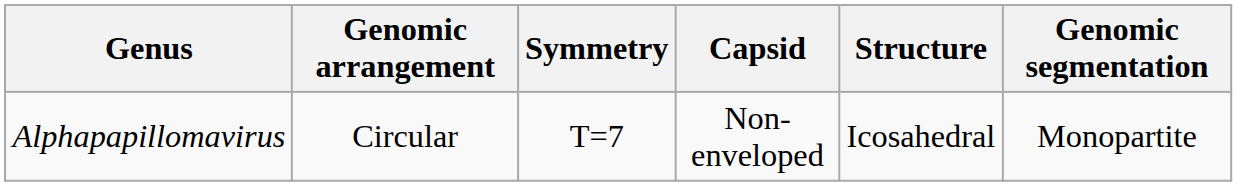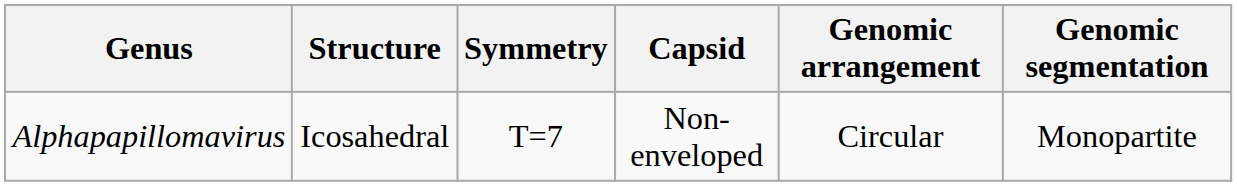 <table class="wikitable sortable" style="text-align:center">
 <tr>
 <th>Genus</th>
-<th>Genomic arrangement</th>
+<th>Structure</th>
 <th>Symmetry</th>
 <th>Capsid</th>
-<th>Structure</th>
+<th>Genomic arrangement</th>
 <th>Genomic segmentation</th>
 </tr>
 <tr>
 <td><em>Alphapapillomavirus</em></td>
-<td>Circular</td>
+<td>Icosahedral</td>
 <td>T=7</td>
 <td>Non-enveloped</td>
-<td>Icosahedral</td>
+<td>Circular</td>
 <td>Monopartite</td>
 </tr>
 </table>
